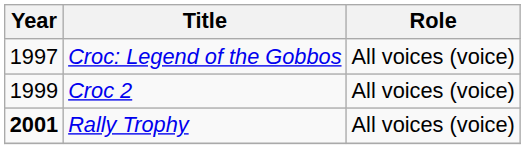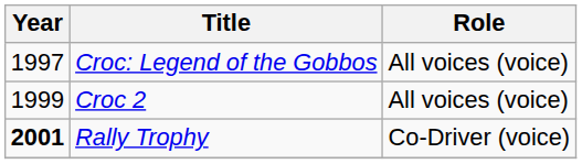 <table class="wikitable">
 <tr>
 <th>Year</th>
 <th>Title</th>
 <th>Role</th>
 </tr>
 <tr>
 <td>1997</td>
 <td><em><a href='#'>Croc: Legend of the Gobbos</a></em></td>
 <td>All voices (voice)</td>
 </tr>
 <tr>
 <td>1999</td>
 <td><em><a href='#'>Croc 2</a></em></td>
 <td>All voices (voice)</td>
 </tr>
 <tr>
 <td><strong>2001</strong></td>
 <td><em><a href='#'>Rally Trophy</a></em></td>
-<td>All voices (voice)</td>
+<td>Co-Driver (voice)</td>
 </tr>
 <tr>
 </tr>
 </table>
